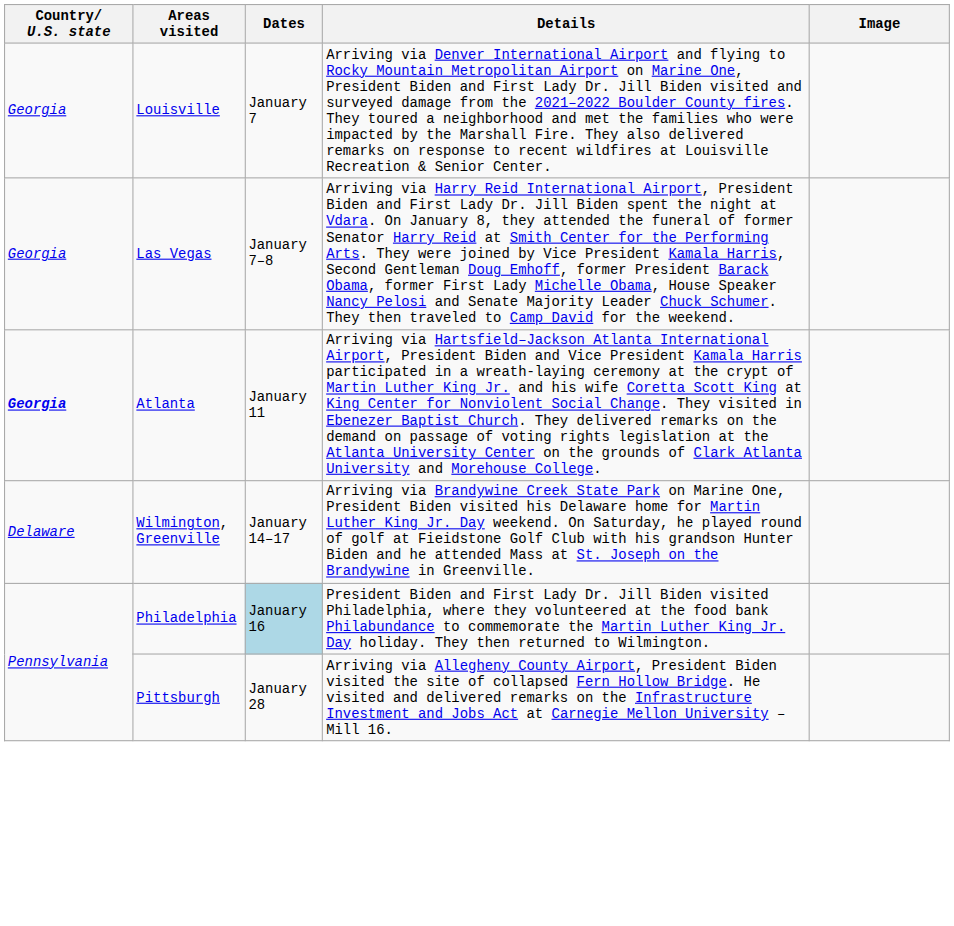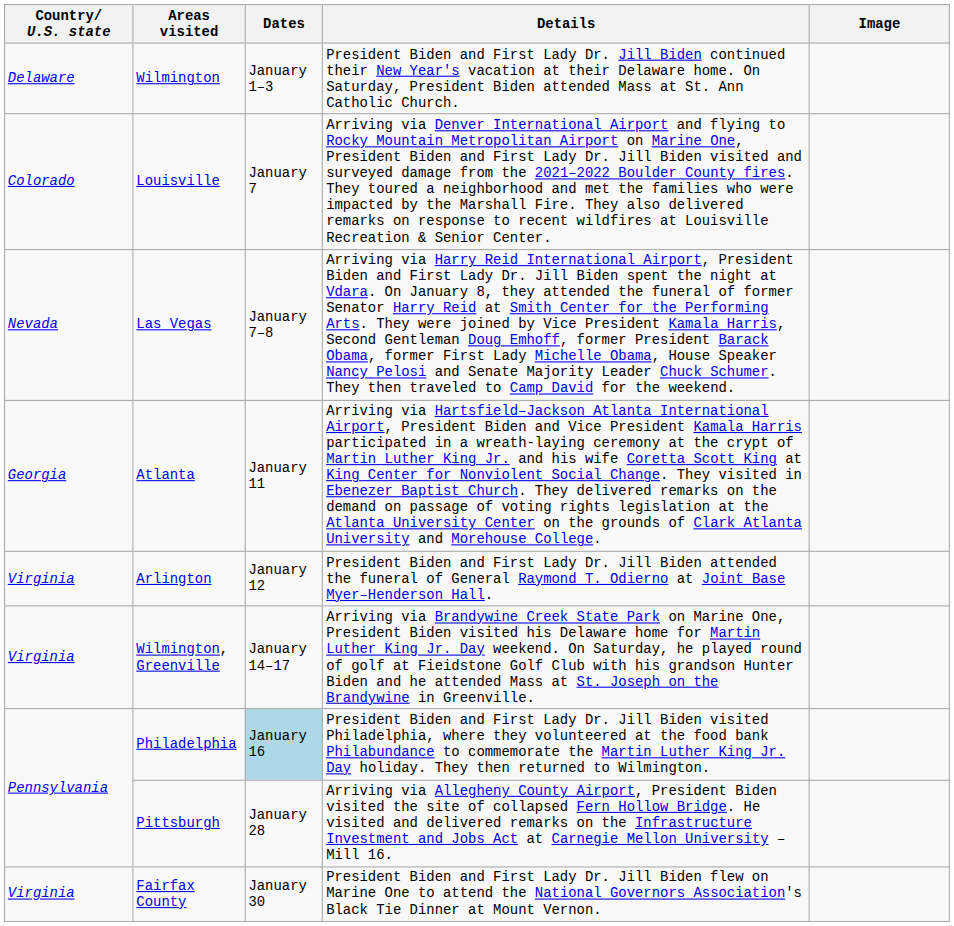 <table class="wikitable" style="margin: 1em auto 1em auto">
 <tr>
 <th width=120>Country/<br><em>U.S. state</em></th>
 <th width=100>Areas visited</th>
 <th width=70>Dates</th>
 <th width=550>Details</th>
 <th width=150>Image</th>
 </tr>
 <tr>
-<td> <em><a href='#'>Georgia</a></em></td>
+<td> <em><a href='#'>Delaware</a></em></td>
+<td><a href='#'>Wilmington</a></td>
+<td>January 1–3</td>
+<td>President Biden and First Lady Dr. <a href='#'>Jill Biden</a> continued their <a href='#'>New Year's</a> vacation at their Delaware home. On Saturday, President Biden attended Mass at St. Ann Catholic Church.</td>
+<td></td>
+</tr>
+<tr>
+<td> <em><a href='#'>Colorado</a></em></td>
 <td><a href='#'>Louisville</a></td>
 <td>January 7</td>
 <td>Arriving via <a href='#'>Denver International Airport</a> and flying to <a href='#'>Rocky Mountain Metropolitan Airport</a> on <a href='#'>Marine One</a>, President Biden and First Lady Dr. Jill Biden visited and surveyed damage from the <a href='#'>2021–2022 Boulder County fires</a>. They toured a neighborhood and met the families who were impacted by the Marshall Fire. They also delivered remarks on response to recent wildfires at Louisville Recreation & Senior Center.</td>
 <td></td>
 </tr>
 <tr>
-<td> <em><a href='#'>Georgia</a></em></td>
+<td> <em><a href='#'>Nevada</a></em></td>
 <td><a href='#'>Las Vegas</a></td>
 <td>January 7–8</td>
 <td>Arriving via <a href='#'>Harry Reid International Airport</a>, President Biden and First Lady Dr. Jill Biden spent the night at <a href='#'>Vdara</a>. On January 8, they attended the funeral of former Senator <a href='#'>Harry Reid</a> at <a href='#'>Smith Center for the Performing Arts</a>. They were joined by Vice President <a href='#'>Kamala Harris</a>, Second Gentleman <a href='#'>Doug Emhoff</a>, former President <a href='#'>Barack Obama</a>, former First Lady <a href='#'>Michelle Obama</a>, House Speaker <a href='#'>Nancy Pelosi</a> and Senate Majority Leader <a href='#'>Chuck Schumer</a>. They then traveled to <a href='#'>Camp David</a> for the weekend.</td>
 <td></td>
 </tr>
 <tr>
-<td><strong> <em><a href='#'>Georgia</a></em></strong></td>
+<td> <em><a href='#'>Georgia</a></em></td>
 <td><a href='#'>Atlanta</a></td>
 <td>January 11</td>
 <td>Arriving via <a href='#'>Hartsfield–Jackson Atlanta International Airport</a>, President Biden and Vice President <a href='#'>Kamala Harris</a> participated in a wreath-laying ceremony at the crypt of <a href='#'>Martin Luther King Jr.</a> and his wife <a href='#'>Coretta Scott King</a> at <a href='#'>King Center for Nonviolent Social Change</a>. They visited in <a href='#'>Ebenezer Baptist Church</a>. They delivered remarks on the demand on passage of voting rights legislation at the <a href='#'>Atlanta University Center</a> on the grounds of <a href='#'>Clark Atlanta University</a> and <a href='#'>Morehouse College</a>.</td>
 <td></td>
 </tr>
 <tr>
-<td> <em><a href='#'>Delaware</a></em></td>
+<td> <em><a href='#'>Virginia</a></em></td>
+<td><a href='#'>Arlington</a></td>
+<td>January 12</td>
+<td>President Biden and First Lady Dr. Jill Biden attended the funeral of General <a href='#'>Raymond T. Odierno</a> at <a href='#'>Joint Base Myer–Henderson Hall</a>.</td>
+<td></td>
+</tr>
+<tr>
+<td> <em><a href='#'>Virginia</a></em></td>
 <td><a href='#'>Wilmington</a>, <a href='#'>Greenville</a></td>
 <td>January 14–17</td>
 <td>Arriving via <a href='#'>Brandywine Creek State Park</a> on Marine One, President Biden visited his Delaware home for <a href='#'>Martin Luther King Jr. Day</a> weekend. On Saturday, he played round of golf at Fieidstone Golf Club with his grandson Hunter Biden and he attended Mass at <a href='#'>St. Joseph on the Brandywine</a> in Greenville.</td>
 <td></td>
 </tr>
 <tr>
 <td rowspan="2"> <em><a href='#'>Pennsylvania</a></em></td>
 <td><a href='#'>Philadelphia</a></td>
 <td style="background: lightblue;">January 16</td>
 <td>President Biden and First Lady Dr. Jill Biden visited Philadelphia, where they volunteered at the food bank <a href='#'>Philabundance</a> to commemorate the <a href='#'>Martin Luther King Jr. Day</a> holiday. They then returned to Wilmington.</td>
 <td></td>
 </tr>
 <tr>
 <td><a href='#'>Pittsburgh</a></td>
 <td>January 28</td>
 <td>Arriving via <a href='#'>Allegheny County Airport</a>, President Biden visited the site of collapsed <a href='#'>Fern Hollow Bridge</a>. He visited and delivered remarks on the <a href='#'>Infrastructure Investment and Jobs Act</a> at <a href='#'>Carnegie Mellon University</a> – Mill 16.</td>
 <td></td>
 </tr>
+<tr>
+<td> <em><a href='#'>Virginia</a></em></td>
+<td><a href='#'>Fairfax County</a></td>
+<td>January 30</td>
+<td>President Biden and First Lady Dr. Jill Biden flew on Marine One to attend the <a href='#'>National Governors Association</a>'s Black Tie Dinner at Mount Vernon.</td>
+<td></td>
+</tr>
 </table>
